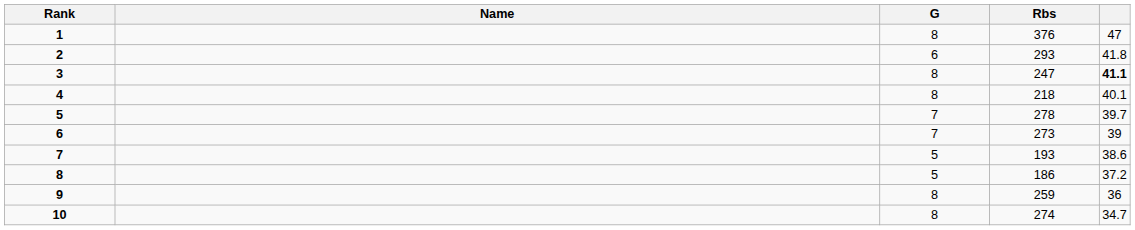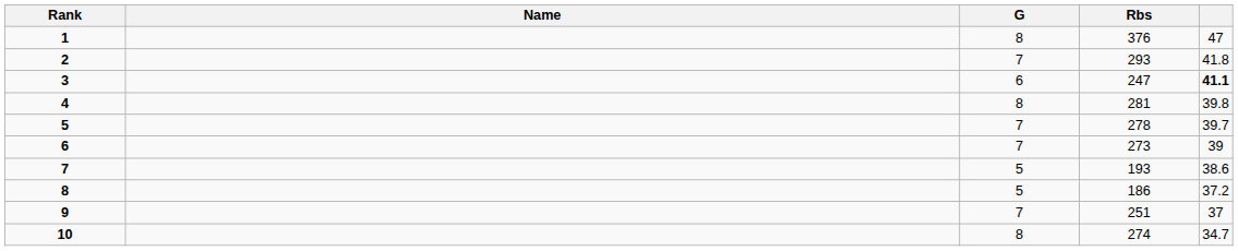 <table class="wikitable" style="width:90%;">
 <tr>
 <th style="width:10%;">Rank</th>
 <th style="width:70%;">Name</th>
 <th style="width:10%;">G</th>
 <th style="width:10%;">Rbs</th>
 <th style="width:10%;"></th>
 </tr>
 <tr align=center>
 <td><strong>1</strong></td>
 <td align=left><strong></strong></td>
 <td>8</td>
 <td>376</td>
 <td>47</td>
 </tr>
 <tr align=center>
 <td><strong>2</strong></td>
 <td align=left></td>
-<td>6</td>
+<td>7</td>
 <td>293</td>
 <td>41.8</td>
 </tr>
 <tr align=center>
 <td><strong>3</strong></td>
 <td align=left></td>
-<td>8</td>
+<td>6</td>
 <td>247</td>
 <td><strong>41.1</strong></td>
 </tr>
 <tr align=center>
 <td><strong>4</strong></td>
 <td align=left></td>
 <td>8</td>
-<td>218</td>
-<td>40.1</td>
+<td>281</td>
+<td>39.8</td>
 </tr>
 <tr align=center>
 <td><strong>5</strong></td>
 <td align=left></td>
 <td>7</td>
 <td>278</td>
 <td>39.7</td>
 </tr>
 <tr align=center>
 <td><strong>6</strong></td>
 <td align=left></td>
 <td>7</td>
 <td>273</td>
 <td>39</td>
 </tr>
 <tr align=center>
 <td><strong>7</strong></td>
 <td align=left></td>
 <td>5</td>
 <td>193</td>
 <td>38.6</td>
 </tr>
 <tr align=center>
 <td><strong>8</strong></td>
 <td align=left></td>
 <td>5</td>
 <td>186</td>
 <td>37.2</td>
 </tr>
 <tr align=center>
 <td><strong>9</strong></td>
 <td align=left></td>
-<td>8</td>
-<td>259</td>
-<td>36</td>
+<td>7</td>
+<td>251</td>
+<td>37</td>
 </tr>
 <tr align=center>
 <td><strong>10</strong></td>
 <td align=left></td>
 <td>8</td>
 <td>274</td>
 <td>34.7</td>
 </tr>
 </table>
